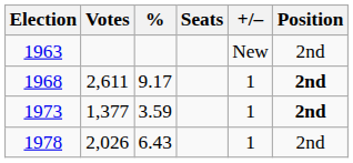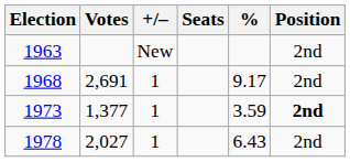 <table class=wikitable style=text-align:center>
 <tr>
 <th>Election</th>
 <th>Votes</th>
+<th>+/–</th>
+<th>Seats</th>
 <th>%</th>
-<th>Seats</th>
-<th>+/–</th>
 <th>Position</th>
 </tr>
 <tr>
 <td><a href='#'>1963</a></td>
 <td></td>
+<td>New</td>
 <td></td>
 <td></td>
-<td>New</td>
 <td>2nd</td>
 </tr>
 <tr>
 <td><a href='#'>1968</a></td>
-<td>2,611</td>
+<td>2,691</td>
+<td> 1</td>
+<td></td>
 <td>9.17</td>
-<td></td>
-<td> 1</td>
-<td><strong> 2nd</strong></td>
+<td> 2nd</td>
 </tr>
 <tr>
 <td><a href='#'>1973</a></td>
 <td>1,377</td>
+<td> 1</td>
+<td></td>
 <td>3.59</td>
-<td></td>
-<td> 1</td>
 <td><strong> 2nd</strong></td>
 </tr>
 <tr>
 <td><a href='#'>1978</a></td>
-<td>2,026</td>
+<td>2,027</td>
+<td> 1</td>
+<td></td>
 <td>6.43</td>
-<td></td>
-<td> 1</td>
 <td> 2nd</td>
 </tr>
 </table>
